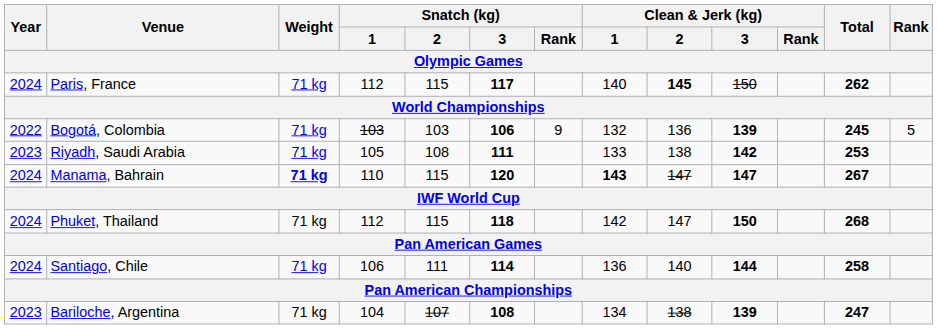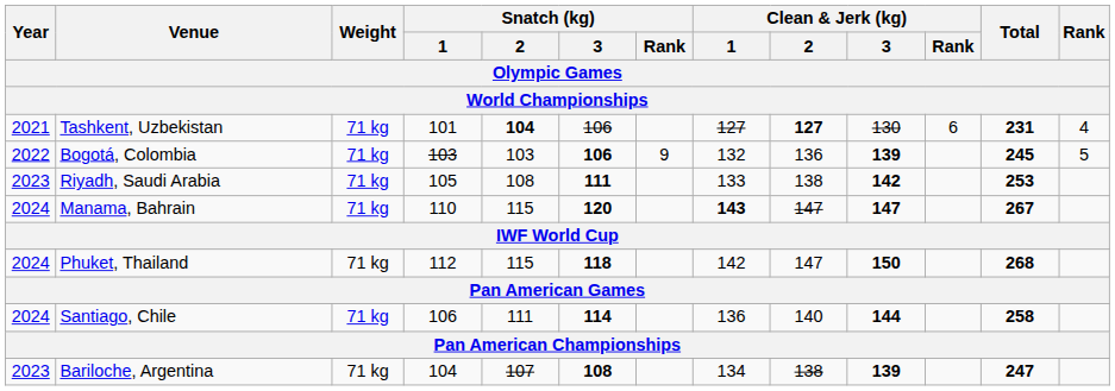 <table class = "wikitable" style="text-align:center;">
 <tr>
 <th rowspan=2 width=40>Year</th>
 <th rowspan=2 width=250>Venue</th>
 <th rowspan=2 width=60>Weight</th>
 <th colspan=4>Snatch (kg)</th>
 <th colspan=4>Clean & Jerk (kg)</th>
 <th rowspan=2 width=65>Total</th>
 <th rowspan=2 width=40>Rank</th>
 </tr>
 <tr>
 <th width=65>1</th>
 <th width=65>2</th>
 <th width=65>3</th>
 <th width=45>Rank</th>
 <th width=65>1</th>
 <th width=65>2</th>
 <th width=65>3</th>
 <th width=45>Rank</th>
 </tr>
 <tr>
 <th colspan=13><a href='#'>Olympic Games</a></th>
 </tr>
 <tr>
-<td><a href='#'>2024</a></td>
-<td align=left><a href='#'>Paris</a>, France</td>
-<td><a href='#'>71 kg</a></td>
-<td>112</td>
-<td>115</td>
-<td><strong>117</strong>  </td>
-<td></td>
-<td>140</td>
-<td><strong>145</strong></td>
-<td><s>150</s></td>
-<td></td>
-<td><strong>262</strong></td>
-<td></td>
+<th colspan=13><a href='#'>World Championships</a></th>
 </tr>
 <tr>
-<th colspan=13><a href='#'>World Championships</a></th>
+<td><a href='#'>2021</a></td>
+<td align=left><a href='#'>Tashkent</a>, Uzbekistan</td>
+<td><a href='#'>71 kg</a></td>
+<td>101</td>
+<td><strong>104</strong></td>
+<td><s>106</s></td>
+<td></td>
+<td><s>127</s></td>
+<td><strong>127</strong></td>
+<td><s>130</s></td>
+<td>6</td>
+<td><strong>231</strong></td>
+<td>4</td>
 </tr>
 <tr>
 <td><a href='#'>2022</a></td>
 <td align=left><a href='#'>Bogotá</a>, Colombia</td>
 <td><a href='#'>71 kg</a></td>
 <td><s>103</s></td>
 <td>103</td>
 <td><strong>106</strong></td>
 <td>9</td>
 <td>132</td>
 <td>136</td>
 <td><strong>139</strong></td>
 <td></td>
 <td><strong>245</strong></td>
 <td>5</td>
 </tr>
 <tr>
 <td><a href='#'>2023</a></td>
 <td align=left><a href='#'>Riyadh</a>, Saudi Arabia</td>
 <td><a href='#'>71 kg</a></td>
 <td>105</td>
 <td>108</td>
 <td><strong>111</strong></td>
 <td></td>
 <td>133</td>
 <td>138</td>
 <td><strong>142</strong></td>
 <td></td>
 <td><strong>253</strong></td>
 <td></td>
 </tr>
 <tr>
 <td><a href='#'>2024</a></td>
 <td align=left><a href='#'>Manama</a>, Bahrain</td>
-<td><strong><a href='#'>71 kg</a></strong></td>
+<td><a href='#'>71 kg</a></td>
 <td>110</td>
 <td>115</td>
 <td><strong>120</strong></td>
 <td></td>
 <td><strong>143</strong></td>
 <td><s>147</s></td>
 <td><strong>147</strong></td>
 <td></td>
 <td><strong>267</strong></td>
 <td></td>
 </tr>
 <tr>
 <th colspan=13><a href='#'>IWF World Cup</a></th>
 </tr>
 <tr>
 <td><a href='#'>2024</a></td>
 <td align =left><a href='#'>Phuket</a>, Thailand</td>
 <td>71 kg</td>
 <td>112</td>
 <td>115</td>
 <td><strong>118</strong></td>
 <td></td>
 <td>142</td>
 <td>147</td>
 <td><strong>150</strong></td>
 <td></td>
 <td><strong>268</strong></td>
 <td></td>
 </tr>
 <tr>
 <th colspan=13><a href='#'>Pan American Games</a></th>
 </tr>
 <tr>
 <td><a href='#'>2024</a></td>
 <td align=left><a href='#'>Santiago</a>, Chile</td>
 <td><a href='#'>71 kg</a></td>
 <td>106</td>
 <td>111</td>
 <td><strong>114</strong></td>
 <td></td>
 <td>136</td>
 <td>140</td>
 <td><strong>144</strong></td>
 <td></td>
 <td><strong>258</strong></td>
 <td></td>
 </tr>
 <tr>
 <th colspan=13><a href='#'>Pan American Championships</a></th>
 </tr>
 <tr>
 <td><a href='#'>2023</a></td>
 <td align=left><a href='#'>Bariloche</a>, Argentina</td>
 <td>71 kg</td>
 <td>104</td>
 <td><s>107</s></td>
 <td><strong>108</strong></td>
 <td></td>
 <td>134</td>
 <td><s>138</s></td>
 <td><strong>139</strong></td>
 <td></td>
 <td><strong>247</strong></td>
 <td></td>
 </tr>
 </table>
